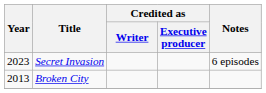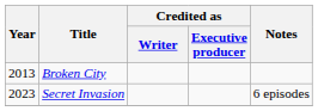 <table class="wikitable">
 <tr style="background:#ccc; text-align:center;">
 <th rowspan="2" style="width:33px;">Year</th>
 <th rowspan="2">Title</th>
 <th colspan="2">Credited as</th>
 <th rowspan="2">Notes</th>
 </tr>
 <tr>
 <th width="65"><a href='#'>Writer</a></th>
 <th width="65"><a href='#'>Executive producer</a></th>
 </tr>
 <tr>
+<td>2013</td>
+<td><em><a href='#'>Broken City</a></em></td>
+<td></td>
+<td></td>
+<td></td>
+</tr>
+<tr>
 <td>2023</td>
 <td><em><a href='#'>Secret Invasion</a></em></td>
 <td></td>
 <td></td>
 <td>6 episodes</td>
 </tr>
 <tr>
-<td>2013</td>
-<td><em><a href='#'>Broken City</a></em></td>
-<td></td>
-<td></td>
-<td></td>
-</tr>
-<tr>
 </tr>
 </table>
